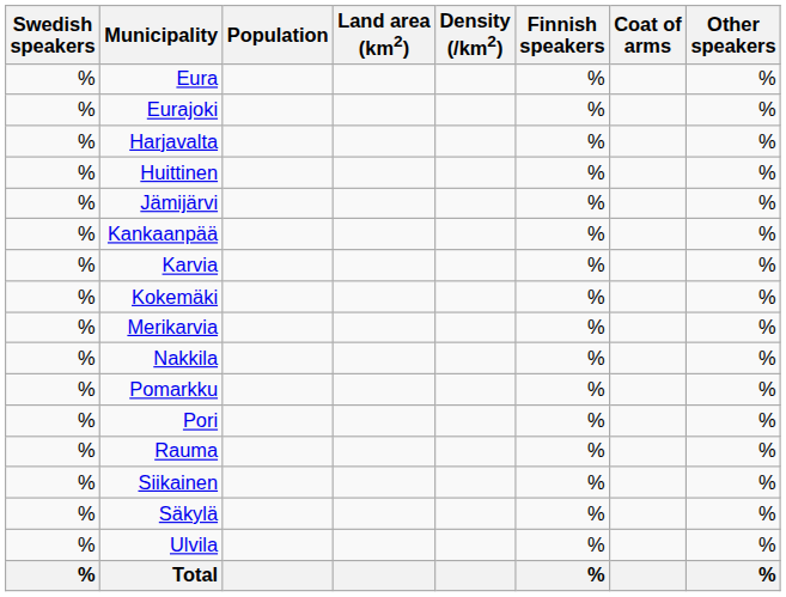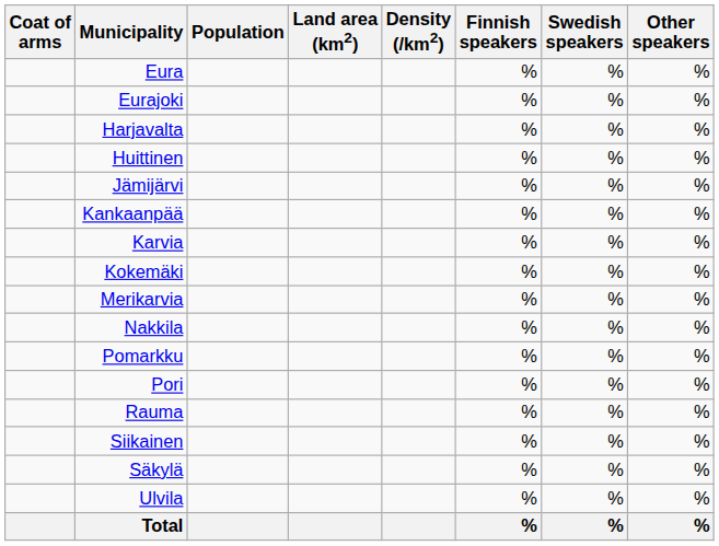 <table class="wikitable sortable" style="font-size: 90%; text-align: right; line-height: normal;">
 <tr>
-<th>Swedish<br>speakers</th>
+<th class="unsortable">Coat of<br>arms</th>
 <th>Municipality</th>
 <th>Population</th>
 <th>Land area<br>(km<sup>2</sup>)</th>
 <th>Density<br>(/km<sup>2</sup>)</th>
 <th>Finnish<br>speakers</th>
-<th class="unsortable">Coat of<br>arms</th>
+<th>Swedish<br>speakers</th>
 <th>Other<br>speakers</th>
 </tr>
 <tr>
-<td> %</td>
+<td></td>
 <td><a href='#'>Eura</a></td>
 <td></td>
 <td></td>
 <td></td>
 <td> %</td>
-<td></td>
+<td> %</td>
 <td> %</td>
 </tr>
 <tr>
-<td> %</td>
+<td></td>
 <td><a href='#'>Eurajoki</a></td>
 <td></td>
 <td></td>
 <td></td>
 <td> %</td>
-<td></td>
+<td> %</td>
 <td> %</td>
 </tr>
 <tr>
-<td> %</td>
+<td></td>
 <td><a href='#'>Harjavalta</a></td>
 <td></td>
 <td></td>
 <td></td>
 <td> %</td>
-<td></td>
+<td> %</td>
 <td> %</td>
 </tr>
 <tr>
-<td> %</td>
+<td></td>
 <td><a href='#'>Huittinen</a></td>
 <td></td>
 <td></td>
 <td></td>
 <td> %</td>
-<td></td>
+<td> %</td>
 <td> %</td>
 </tr>
 <tr>
-<td> %</td>
+<td></td>
 <td><a href='#'>Jämijärvi</a></td>
 <td></td>
 <td></td>
 <td></td>
 <td> %</td>
-<td></td>
+<td> %</td>
 <td> %</td>
 </tr>
 <tr>
-<td> %</td>
+<td></td>
 <td><a href='#'>Kankaanpää</a></td>
 <td></td>
 <td></td>
 <td></td>
 <td> %</td>
-<td></td>
+<td> %</td>
 <td> %</td>
 </tr>
 <tr>
-<td> %</td>
+<td></td>
 <td><a href='#'>Karvia</a></td>
 <td></td>
 <td></td>
 <td></td>
 <td> %</td>
-<td></td>
+<td> %</td>
 <td> %</td>
 </tr>
 <tr>
-<td> %</td>
+<td></td>
 <td><a href='#'>Kokemäki</a></td>
 <td></td>
 <td></td>
 <td></td>
 <td> %</td>
-<td></td>
+<td> %</td>
 <td> %</td>
 </tr>
 <tr>
-<td> %</td>
+<td></td>
 <td><a href='#'>Merikarvia</a></td>
 <td></td>
 <td></td>
 <td></td>
 <td> %</td>
-<td></td>
+<td> %</td>
 <td> %</td>
 </tr>
 <tr>
-<td> %</td>
+<td></td>
 <td><a href='#'>Nakkila</a></td>
 <td></td>
 <td></td>
 <td></td>
 <td> %</td>
-<td></td>
+<td> %</td>
 <td> %</td>
 </tr>
 <tr>
-<td> %</td>
+<td></td>
 <td><a href='#'>Pomarkku</a></td>
 <td></td>
 <td></td>
 <td></td>
 <td> %</td>
-<td></td>
+<td> %</td>
 <td> %</td>
 </tr>
 <tr>
-<td> %</td>
+<td></td>
 <td><a href='#'>Pori</a></td>
 <td></td>
 <td></td>
 <td></td>
 <td> %</td>
-<td></td>
+<td> %</td>
 <td> %</td>
 </tr>
 <tr>
-<td> %</td>
+<td></td>
 <td><a href='#'>Rauma</a></td>
 <td></td>
 <td></td>
 <td></td>
 <td> %</td>
-<td></td>
+<td> %</td>
 <td> %</td>
 </tr>
 <tr>
-<td> %</td>
+<td></td>
 <td><a href='#'>Siikainen</a></td>
 <td></td>
 <td></td>
 <td></td>
 <td> %</td>
-<td></td>
+<td> %</td>
 <td> %</td>
 </tr>
 <tr>
-<td> %</td>
+<td></td>
 <td><a href='#'>Säkylä</a></td>
 <td></td>
 <td></td>
 <td></td>
 <td> %</td>
-<td></td>
+<td> %</td>
 <td> %</td>
 </tr>
 <tr>
-<td> %</td>
+<td></td>
 <td><a href='#'>Ulvila</a></td>
 <td></td>
 <td></td>
 <td></td>
 <td> %</td>
-<td></td>
+<td> %</td>
 <td> %</td>
 </tr>
 <tr>
-<th !+ style=text-align:right> %</th>
+<th></th>
 <th + style=text-align:right><strong>Total</strong></th>
 <th + style=text-align:right></th>
 <th + style=text-align:right></th>
 <th + style=text-align:right></th>
 <th !+ style=text-align:right> %</th>
-<th></th>
+<th !+ style=text-align:right> %</th>
 <th !+ style=text-align:right> %</th>
 </tr>
 </table>
